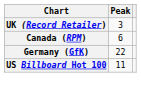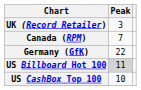 <table class="wikitable sortable plainrowheaders" style="text-align:center;">
 <tr>
 <th scope="col">Chart</th>
 <th scope="col">Peak</th>
 <th scope="col" class="unsortable"></th>
 </tr>
 <tr>
 <th scope="row">UK <em>(<a href='#'>Record Retailer</a></em>)</th>
 <td>3</td>
 <td></td>
 </tr>
 <tr>
 <th scope="row">Canada (<em><a href='#'>RPM</a></em>)</th>
-<td>6</td>
+<td>7</td>
 <td></td>
 </tr>
 <tr>
 <th scope="row">Germany (<a href='#'>GfK</a>)</th>
 <td align="center">22</td>
 <td></td>
 </tr>
 <tr>
 <th scope="row">US <a href='#'><em>Billboard</em> Hot 100</a></th>
-<td>11</td>
+<td style="background: lightgrey;">11</td>
+<td></td>
+</tr>
+<tr>
+<th scope="row">US <a href='#'><em>CashBox</em> Top 100</a></th>
+<td>10</td>
 <td></td>
 </tr>
 </table>
